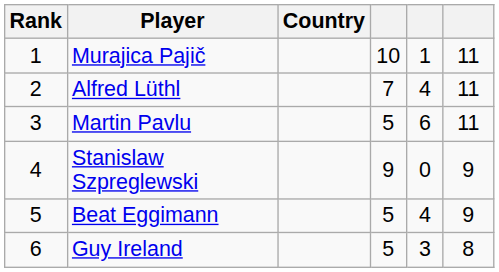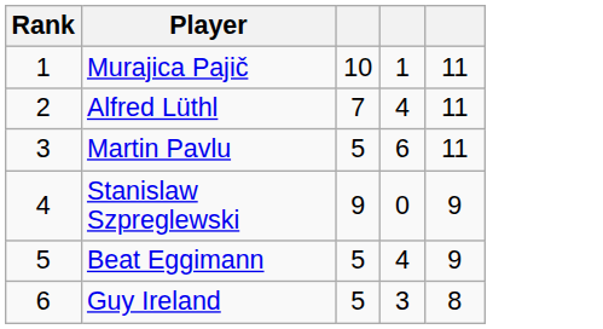 <table class="wikitable sortable" style="text-align: center;">
 <tr>
 <th width=30>Rank</th>
 <th width=150>Player</th>
-<th>Country</th>
 <th width=20></th>
 <th width=20></th>
 <th width=30></th>
 </tr>
 <tr>
 <td>1</td>
 <td align=left><a href='#'>Murajica Pajič</a></td>
-<td align=left></td>
 <td>10</td>
 <td>1</td>
 <td>11</td>
 </tr>
 <tr>
 <td>2</td>
 <td align=left><a href='#'>Alfred Lüthl</a></td>
-<td align=left></td>
 <td>7</td>
 <td>4</td>
 <td>11</td>
 </tr>
 <tr>
 <td>3</td>
 <td align=left><a href='#'>Martin Pavlu</a></td>
-<td align=left></td>
 <td>5</td>
 <td>6</td>
 <td>11</td>
 </tr>
 <tr>
 <td>4</td>
 <td align=left><a href='#'>Stanislaw Szpreglewski</a></td>
-<td align=left></td>
 <td>9</td>
 <td>0</td>
 <td>9</td>
 </tr>
 <tr>
 <td>5</td>
 <td align=left><a href='#'>Beat Eggimann</a></td>
-<td align=left></td>
 <td>5</td>
 <td>4</td>
 <td>9</td>
 </tr>
 <tr>
 <td>6</td>
 <td align=left><a href='#'>Guy Ireland</a></td>
-<td align=left></td>
 <td>5</td>
 <td>3</td>
 <td>8</td>
 </tr>
 </table>
